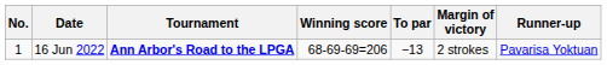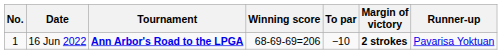 <table class="wikitable " style="font-size:95%;">
 <tr>
 <th>No.</th>
 <th>Date</th>
 <th>Tournament</th>
 <th>Winning score</th>
 <th>To par</th>
 <th>Margin of<br>victory</th>
 <th>Runner-up</th>
 </tr>
 <tr>
 <td align=center>1</td>
 <td align=right>16 Jun <a href='#'>2022</a></td>
 <td><strong><a href='#'>Ann Arbor's Road to the LPGA</a></strong></td>
 <td align=right>68-69-69=206</td>
-<td align=center>−13</td>
-<td>2 strokes</td>
+<td align=center>−10</td>
+<td><strong>2 strokes</strong></td>
 <td> <a href='#'>Pavarisa Yoktuan</a></td>
 </tr>
 </table>
